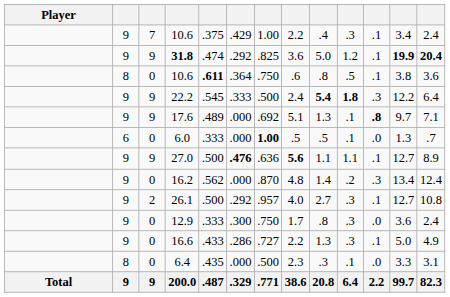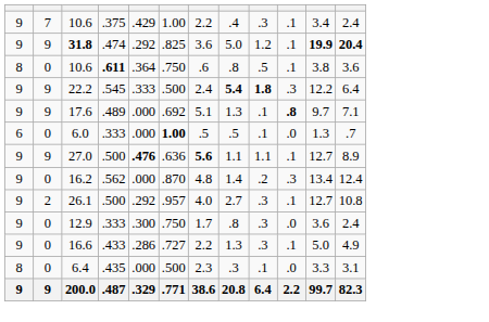 <table class="wikitable sortable" style="text-align:center; font-size:95%">
 <tr>
-<th scope="col" width="125px">Player</th>
 <th scope="col" width="25px"></th>
 <th scope="col" width="25px"></th>
 <th scope="col" width="25px"></th>
 <th scope="col" width="25px"></th>
 <th scope="col" width="25px"></th>
 <th scope="col" width="25px"></th>
 <th scope="col" width="25px"></th>
 <th scope="col" width="25px"></th>
 <th scope="col" width="25px"></th>
 <th scope="col" width="25px"></th>
 <th scope="col" width="25px"></th>
 <th scope="col" width="25px"></th>
 </tr>
 <tr>
-<td></td>
 <td>9</td>
 <td>7</td>
 <td>10.6</td>
 <td>.375</td>
 <td>.429</td>
 <td>1.00</td>
 <td>2.2</td>
 <td>.4</td>
 <td>.3</td>
 <td>.1</td>
 <td>3.4</td>
 <td>2.4</td>
 </tr>
 <tr>
-<td></td>
 <td>9</td>
 <td>9</td>
 <td><strong>31.8</strong></td>
 <td>.474</td>
 <td>.292</td>
 <td>.825</td>
 <td>3.6</td>
 <td>5.0</td>
 <td>1.2</td>
 <td>.1</td>
 <td><strong>19.9</strong></td>
 <td><strong>20.4</strong></td>
 </tr>
 <tr>
-<td></td>
 <td>8</td>
 <td>0</td>
 <td>10.6</td>
 <td><strong>.611</strong></td>
 <td>.364</td>
 <td>.750</td>
 <td>.6</td>
 <td>.8</td>
 <td>.5</td>
 <td>.1</td>
 <td>3.8</td>
 <td>3.6</td>
 </tr>
 <tr>
-<td></td>
 <td>9</td>
 <td>9</td>
 <td>22.2</td>
 <td>.545</td>
 <td>.333</td>
 <td>.500</td>
 <td>2.4</td>
 <td><strong>5.4</strong></td>
 <td><strong>1.8</strong></td>
 <td>.3</td>
 <td>12.2</td>
 <td>6.4</td>
 </tr>
 <tr>
-<td></td>
 <td>9</td>
 <td>9</td>
 <td>17.6</td>
 <td>.489</td>
 <td>.000</td>
 <td>.692</td>
 <td>5.1</td>
 <td>1.3</td>
 <td>.1</td>
 <td><strong>.8</strong></td>
 <td>9.7</td>
 <td>7.1</td>
 </tr>
 <tr>
-<td></td>
 <td>6</td>
 <td>0</td>
 <td>6.0</td>
 <td>.333</td>
 <td>.000</td>
 <td><strong>1.00</strong></td>
 <td>.5</td>
 <td>.5</td>
 <td>.1</td>
 <td>.0</td>
 <td>1.3</td>
 <td>.7</td>
 </tr>
 <tr>
-<td></td>
 <td>9</td>
 <td>9</td>
 <td>27.0</td>
 <td>.500</td>
 <td><strong>.476</strong></td>
 <td>.636</td>
 <td><strong>5.6</strong></td>
 <td>1.1</td>
 <td>1.1</td>
 <td>.1</td>
 <td>12.7</td>
 <td>8.9</td>
 </tr>
 <tr>
-<td></td>
 <td>9</td>
 <td>0</td>
 <td>16.2</td>
 <td>.562</td>
 <td>.000</td>
 <td>.870</td>
 <td>4.8</td>
 <td>1.4</td>
 <td>.2</td>
 <td>.3</td>
 <td>13.4</td>
 <td>12.4</td>
 </tr>
 <tr>
-<td></td>
 <td>9</td>
 <td>2</td>
 <td>26.1</td>
 <td>.500</td>
 <td>.292</td>
 <td>.957</td>
 <td>4.0</td>
 <td>2.7</td>
 <td>.3</td>
 <td>.1</td>
 <td>12.7</td>
 <td>10.8</td>
 </tr>
 <tr>
-<td></td>
 <td>9</td>
 <td>0</td>
 <td>12.9</td>
 <td>.333</td>
 <td>.300</td>
 <td>.750</td>
 <td>1.7</td>
 <td>.8</td>
 <td>.3</td>
 <td>.0</td>
 <td>3.6</td>
 <td>2.4</td>
 </tr>
 <tr>
-<td></td>
 <td>9</td>
 <td>0</td>
 <td>16.6</td>
 <td>.433</td>
 <td>.286</td>
 <td>.727</td>
 <td>2.2</td>
 <td>1.3</td>
 <td>.3</td>
 <td>.1</td>
 <td>5.0</td>
 <td>4.9</td>
 </tr>
 <tr>
-<td></td>
 <td>8</td>
 <td>0</td>
 <td>6.4</td>
 <td>.435</td>
 <td>.000</td>
 <td>.500</td>
 <td>2.3</td>
 <td>.3</td>
 <td>.1</td>
 <td>.0</td>
 <td>3.3</td>
 <td>3.1</td>
 </tr>
 <tr class="sortbottom">
-<th>Total</th>
 <th>9</th>
 <th>9</th>
 <th>200.0</th>
 <th>.487</th>
 <th>.329</th>
 <th>.771</th>
 <th>38.6</th>
 <th>20.8</th>
 <th>6.4</th>
 <th>2.2</th>
 <th>99.7</th>
 <th>82.3</th>
 </tr>
 </table>
